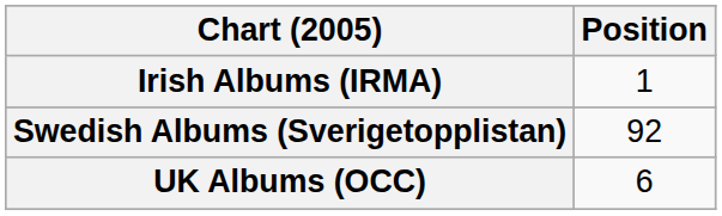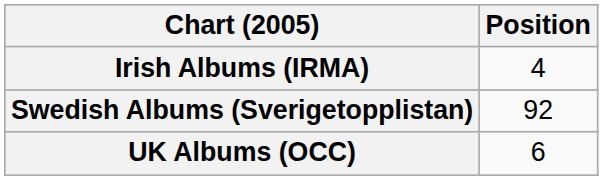 <table class="wikitable sortable plainrowheaders" style="text-align:center;">
 <tr>
 <th>Chart (2005)</th>
 <th>Position</th>
 </tr>
 <tr>
 <th scope="row">Irish Albums (IRMA)</th>
-<td>1</td>
+<td>4</td>
 </tr>
 <tr>
 <th scope="row">Swedish Albums (Sverigetopplistan)</th>
 <td>92</td>
 </tr>
 <tr>
 <th scope="row">UK Albums (OCC)</th>
 <td>6</td>
 </tr>
 </table>
